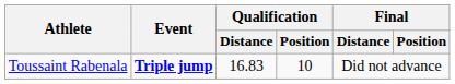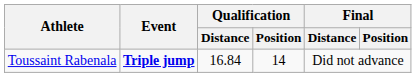 <table class="wikitable" style="font-size:90%">
 <tr>
 <th rowspan="2">Athlete</th>
 <th rowspan="2">Event</th>
 <th colspan="2">Qualification</th>
 <th colspan="2">Final</th>
 </tr>
 <tr style="font-size:95%">
 <th>Distance</th>
 <th>Position</th>
 <th>Distance</th>
 <th>Position</th>
 </tr>
 <tr align=center>
 <td align=left><a href='#'>Toussaint Rabenala</a></td>
 <td align=left><strong><a href='#'>Triple jump</a></strong></td>
-<td>16.83</td>
-<td>10</td>
+<td>16.84</td>
+<td>14</td>
 <td colspan=2>Did not advance</td>
 </tr>
 </table>
